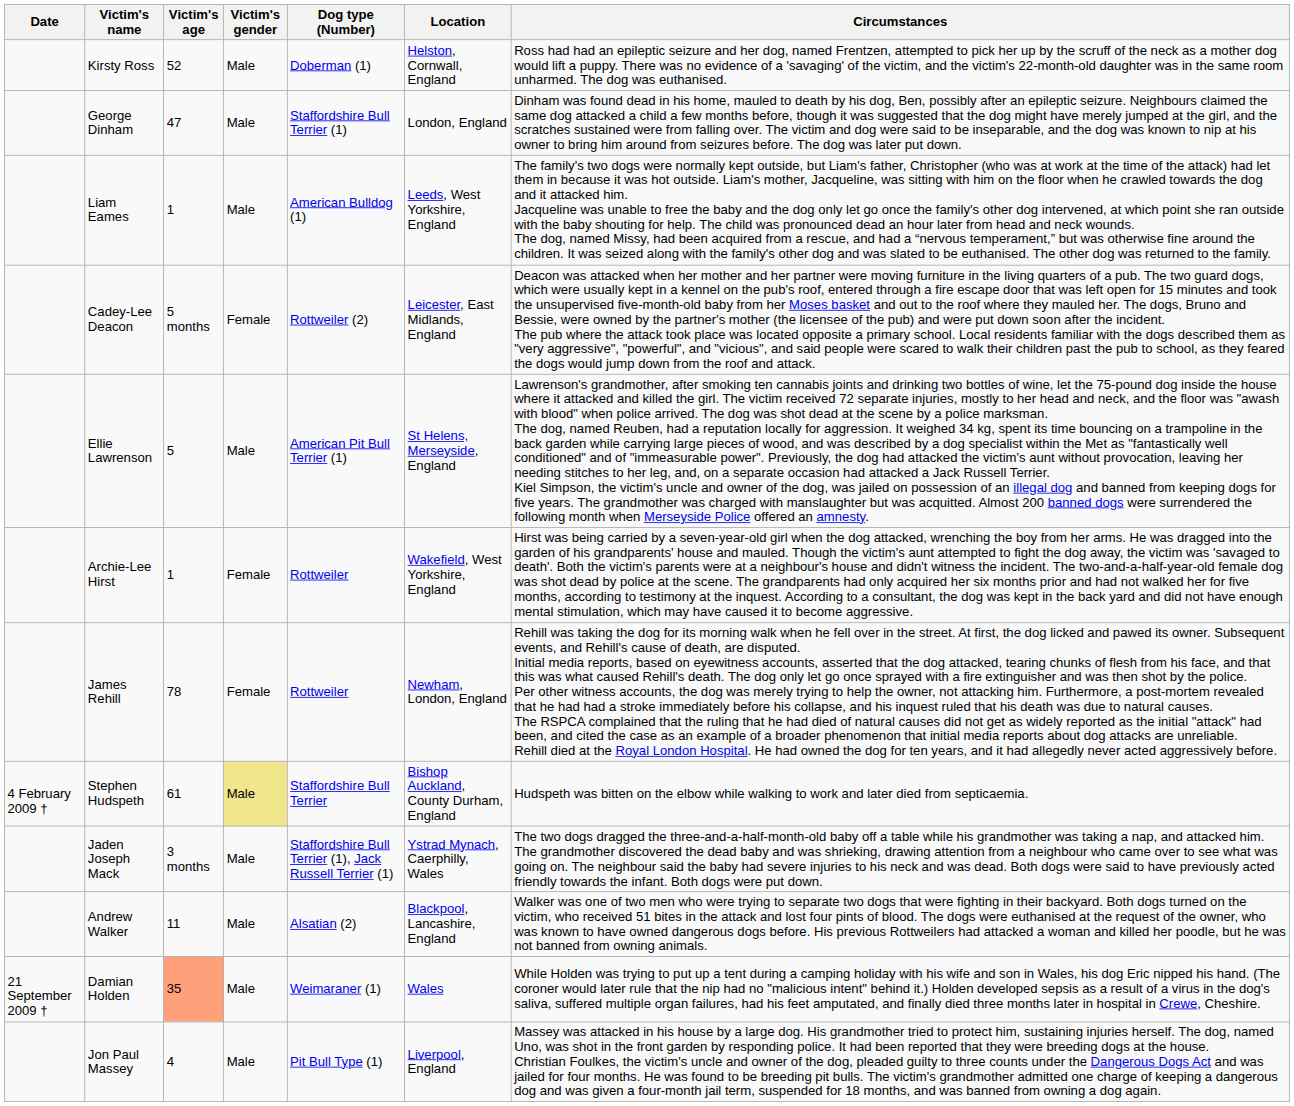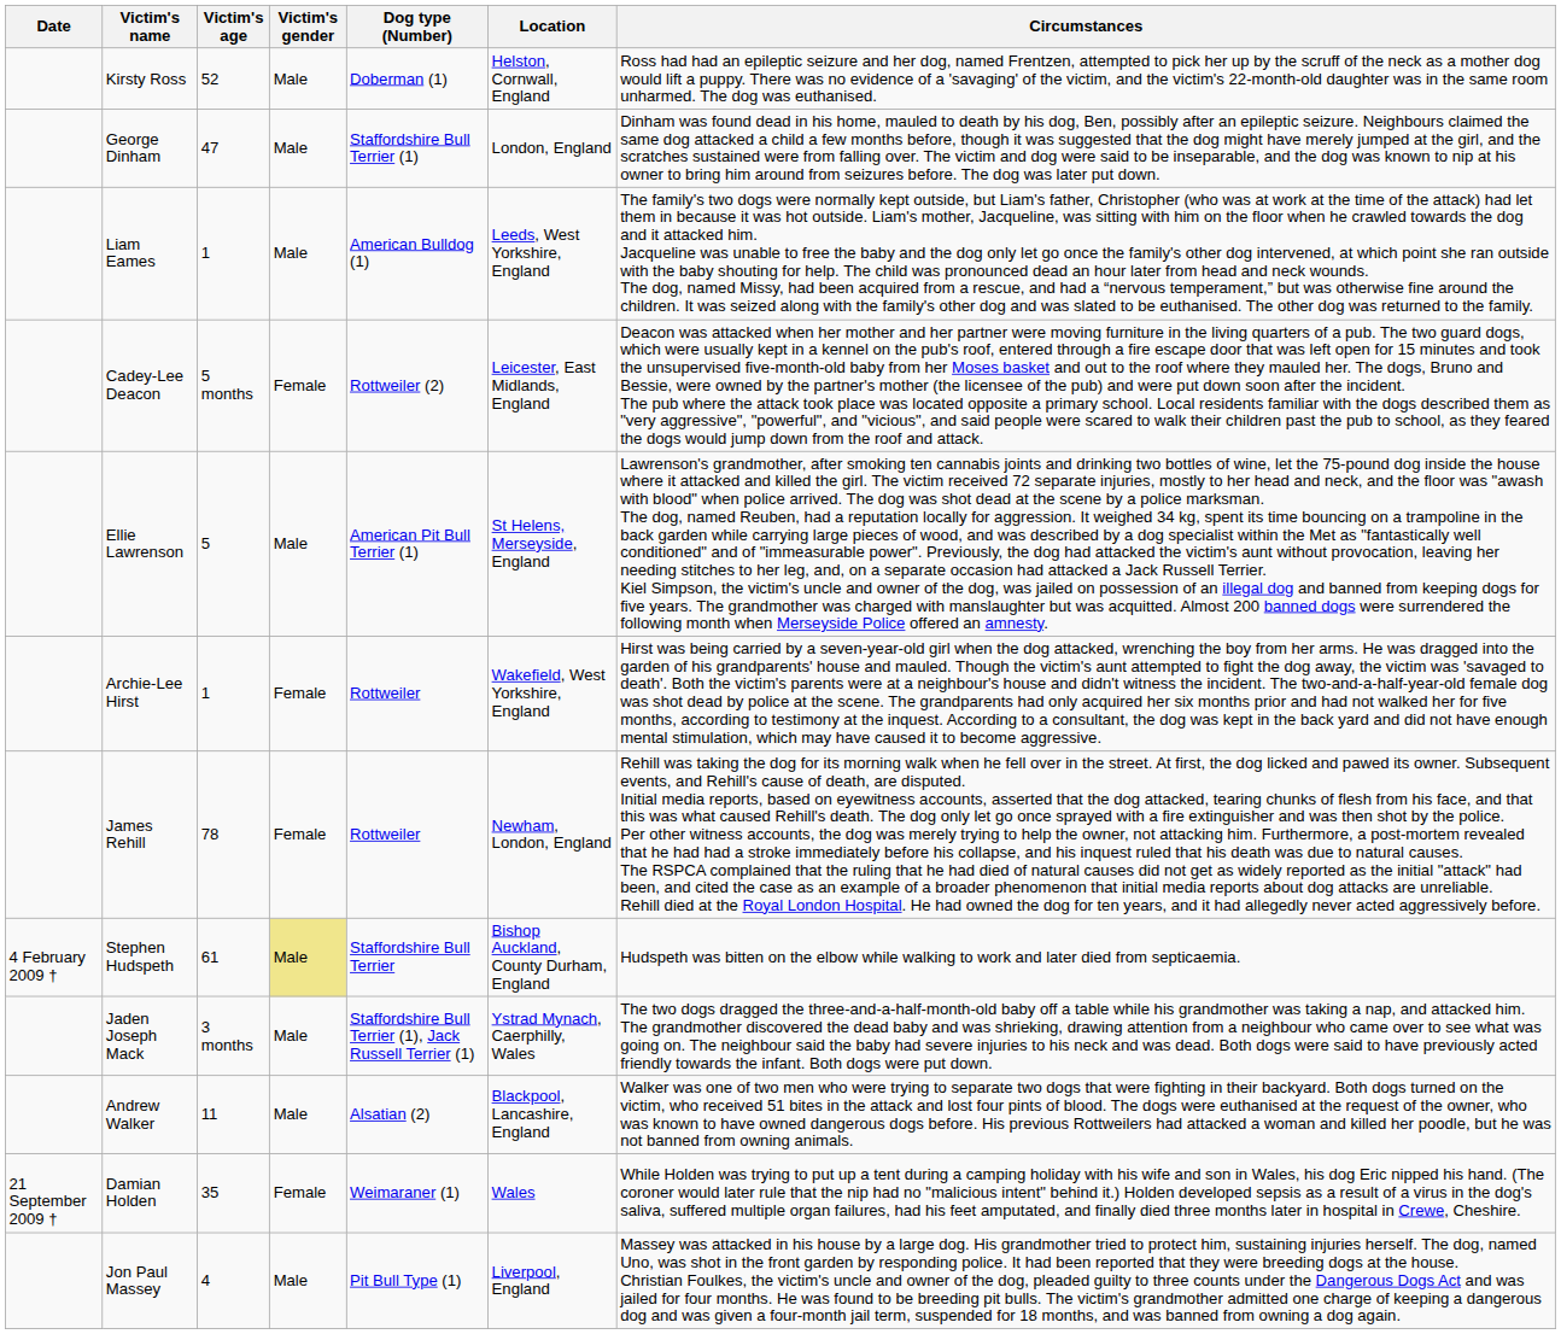 <table class="wikitable sortable">
 <tr>
 <th>Date</th>
 <th>Victim's name</th>
 <th>Victim's age</th>
 <th>Victim's gender</th>
 <th>Dog type (Number)</th>
 <th>Location</th>
 <th class=unsortable>Circumstances</th>
 </tr>
 <tr>
 <td></td>
 <td>Kirsty Ross</td>
 <td>52</td>
 <td>Male</td>
 <td><a href='#'>Doberman</a> (1)</td>
 <td><a href='#'>Helston</a>, Cornwall, England</td>
 <td>Ross had had an epileptic seizure and her dog, named Frentzen, attempted to pick her up by the scruff of the neck as a mother dog would lift a puppy. There was no evidence of a 'savaging' of the victim, and the victim's 22-month-old daughter was in the same room unharmed. The dog was euthanised.</td>
 </tr>
 <tr>
 <td></td>
 <td>George Dinham</td>
 <td>47</td>
 <td>Male</td>
 <td><a href='#'>Staffordshire Bull Terrier</a> (1)</td>
 <td>London, England</td>
 <td>Dinham was found dead in his home, mauled to death by his dog, Ben, possibly after an epileptic seizure. Neighbours claimed the same dog attacked a child a few months before, though it was suggested that the dog might have merely jumped at the girl, and the scratches sustained were from falling over. The victim and dog were said to be inseparable, and the dog was known to nip at his owner to bring him around from seizures before. The dog was later put down.</td>
 </tr>
 <tr>
 <td></td>
 <td>Liam Eames</td>
 <td>1</td>
 <td>Male</td>
 <td><a href='#'>American Bulldog</a> (1)</td>
 <td><a href='#'>Leeds</a>, West Yorkshire, England</td>
 <td>The family's two dogs were normally kept outside, but Liam's father, Christopher (who was at work at the time of the attack) had let them in because it was hot outside. Liam's mother, Jacqueline, was sitting with him on the floor when he crawled towards the dog and it attacked him.<br>Jacqueline was unable to free the baby and the dog only let go once the family's other dog intervened, at which point she ran outside with the baby shouting for help. The child was pronounced dead an hour later from head and neck wounds.<br>The dog, named Missy, had been acquired from a rescue, and had a “nervous temperament,” but was otherwise fine around the children. It was seized along with the family's other dog and was slated to be euthanised. The other dog was returned to the family.</td>
 </tr>
 <tr>
 <td></td>
 <td>Cadey-Lee Deacon</td>
 <td data-sort-value=0.417>5 months</td>
 <td>Female</td>
 <td><a href='#'>Rottweiler</a> (2)</td>
 <td><a href='#'>Leicester</a>, East Midlands, England</td>
 <td>Deacon was attacked when her mother and her partner were moving furniture in the living quarters of a pub. The two guard dogs, which were usually kept in a kennel on the pub's roof, entered through a fire escape door that was left open for 15 minutes and took the unsupervised five-month-old baby from her <a href='#'>Moses basket</a> and out to the roof where they mauled her. The dogs, Bruno and Bessie, were owned by the partner's mother (the licensee of the pub) and were put down soon after the incident.<br>The pub where the attack took place was located opposite a primary school. Local residents familiar with the dogs described them as "very aggressive", "powerful", and "vicious", and said people were scared to walk their children past the pub to school, as they feared the dogs would jump down from the roof and attack.</td>
 </tr>
 <tr>
 <td></td>
 <td>Ellie Lawrenson</td>
 <td>5</td>
 <td>Male</td>
 <td><a href='#'>American Pit Bull Terrier</a> (1)</td>
 <td><a href='#'>St Helens, Merseyside</a>, England</td>
 <td>Lawrenson's grandmother, after smoking ten cannabis joints and drinking two bottles of wine, let the 75-pound dog inside the house where it attacked and killed the girl. The victim received 72 separate injuries, mostly to her head and neck, and the floor was "awash with blood" when police arrived. The dog was shot dead at the scene by a police marksman.<br>The dog, named Reuben, had a reputation locally for aggression. It weighed 34 kg, spent its time bouncing on a trampoline in the back garden while carrying large pieces of wood, and was described by a dog specialist within the Met as "fantastically well conditioned" and of "immeasurable power". Previously, the dog had attacked the victim's aunt without provocation, leaving her needing stitches to her leg, and, on a separate occasion had attacked a Jack Russell Terrier.<br>Kiel Simpson, the victim's uncle and owner of the dog, was jailed on possession of an <a href='#'>illegal dog</a> and banned from keeping dogs for five years. The grandmother was charged with manslaughter but was acquitted. Almost 200 <a href='#'>banned dogs</a> were surrendered the following month when <a href='#'>Merseyside Police</a> offered an <a href='#'>amnesty</a>.</td>
 </tr>
 <tr>
 <td></td>
 <td>Archie-Lee Hirst</td>
 <td>1</td>
 <td>Female</td>
 <td><a href='#'>Rottweiler</a></td>
 <td><a href='#'>Wakefield</a>, West Yorkshire, England</td>
 <td>Hirst was being carried by a seven-year-old girl when the dog attacked, wrenching the boy from her arms. He was dragged into the garden of his grandparents' house and mauled. Though the victim's aunt attempted to fight the dog away, the victim was 'savaged to death'. Both the victim's parents were at a neighbour's house and didn't witness the incident. The two-and-a-half-year-old female dog was shot dead by police at the scene. The grandparents had only acquired her six months prior and had not walked her for five months, according to testimony at the inquest. According to a consultant, the dog was kept in the back yard and did not have enough mental stimulation, which may have caused it to become aggressive.</td>
 </tr>
 <tr>
 <td></td>
 <td>James Rehill</td>
 <td>78</td>
 <td>Female</td>
 <td><a href='#'>Rottweiler</a></td>
 <td><a href='#'>Newham</a>, London, England</td>
 <td>Rehill was taking the dog for its morning walk when he fell over in the street. At first, the dog licked and pawed its owner. Subsequent events, and Rehill's cause of death, are disputed.<br>Initial media reports, based on eyewitness accounts, asserted that the dog attacked, tearing chunks of flesh from his face, and that this was what caused Rehill's death. The dog only let go once sprayed with a fire extinguisher and was then shot by the police.<br>Per other witness accounts, the dog was merely trying to help the owner, not attacking him. Furthermore, a post-mortem revealed that he had had a stroke immediately before his collapse, and his inquest ruled that his death was due to natural causes.<br>The RSPCA complained that the ruling that he had died of natural causes did not get as widely reported as the initial "attack" had been, and cited the case as an example of a broader phenomenon that initial media reports about dog attacks are unreliable.<br>Rehill died at the <a href='#'>Royal London Hospital</a>. He had owned the dog for ten years, and it had allegedly never acted aggressively before.</td>
 </tr>
 <tr>
 <td><br>4 February 2009 †</td>
 <td>Stephen Hudspeth</td>
 <td>61</td>
 <td style="background: khaki;">Male</td>
 <td><a href='#'>Staffordshire Bull Terrier</a></td>
 <td><a href='#'>Bishop Auckland</a>, County Durham, England</td>
 <td>Hudspeth was bitten on the elbow while walking to work and later died from septicaemia.</td>
 </tr>
 <tr>
 <td></td>
 <td>Jaden Joseph Mack</td>
 <td data-sort-value=0.25>3 months</td>
 <td>Male</td>
 <td><a href='#'>Staffordshire Bull Terrier</a> (1), <a href='#'>Jack Russell Terrier</a> (1)</td>
 <td><a href='#'>Ystrad Mynach</a>, Caerphilly, Wales</td>
 <td>The two dogs dragged the three-and-a-half-month-old baby off a table while his grandmother was taking a nap, and attacked him. The grandmother discovered the dead baby and was shrieking, drawing attention from a neighbour who came over to see what was going on. The neighbour said the baby had severe injuries to his neck and was dead. Both dogs were said to have previously acted friendly towards the infant. Both dogs were put down.</td>
 </tr>
 <tr>
 <td></td>
 <td>Andrew Walker</td>
 <td>11</td>
 <td>Male</td>
 <td><a href='#'>Alsatian</a> (2)</td>
 <td><a href='#'>Blackpool</a>, Lancashire, England</td>
 <td>Walker was one of two men who were trying to separate two dogs that were fighting in their backyard. Both dogs turned on the victim, who received 51 bites in the attack and lost four pints of blood. The dogs were euthanised at the request of the owner, who was known to have owned dangerous dogs before. His previous Rottweilers had attacked a woman and killed her poodle, but he was not banned from owning animals.</td>
 </tr>
 <tr>
 <td><br>21 September 2009 †</td>
 <td>Damian Holden</td>
-<td style="background: lightsalmon;">35</td>
-<td>Male</td>
+<td>35</td>
+<td>Female</td>
 <td><a href='#'>Weimaraner</a> (1)</td>
 <td><a href='#'>Wales</a></td>
 <td>While Holden was trying to put up a tent during a camping holiday with his wife and son in Wales, his dog Eric nipped his hand. (The coroner would later rule that the nip had no "malicious intent" behind it.) Holden developed sepsis as a result of a virus in the dog's saliva, suffered multiple organ failures, had his feet amputated, and finally died three months later in hospital in <a href='#'>Crewe</a>, Cheshire.</td>
 </tr>
 <tr>
 <td></td>
 <td>Jon Paul Massey</td>
 <td>4</td>
 <td>Male</td>
 <td><a href='#'>Pit Bull Type</a> (1)</td>
 <td><a href='#'>Liverpool</a>, England</td>
 <td>Massey was attacked in his house by a large dog. His grandmother tried to protect him, sustaining injuries herself. The dog, named Uno, was shot in the front garden by responding police. It had been reported that they were breeding dogs at the house.<br>Christian Foulkes, the victim's uncle and owner of the dog, pleaded guilty to three counts under the <a href='#'>Dangerous Dogs Act</a> and was jailed for four months. He was found to be breeding pit bulls. The victim's grandmother admitted one charge of keeping a dangerous dog and was given a four-month jail term, suspended for 18 months, and was banned from owning a dog again.</td>
 </tr>
 </table>
